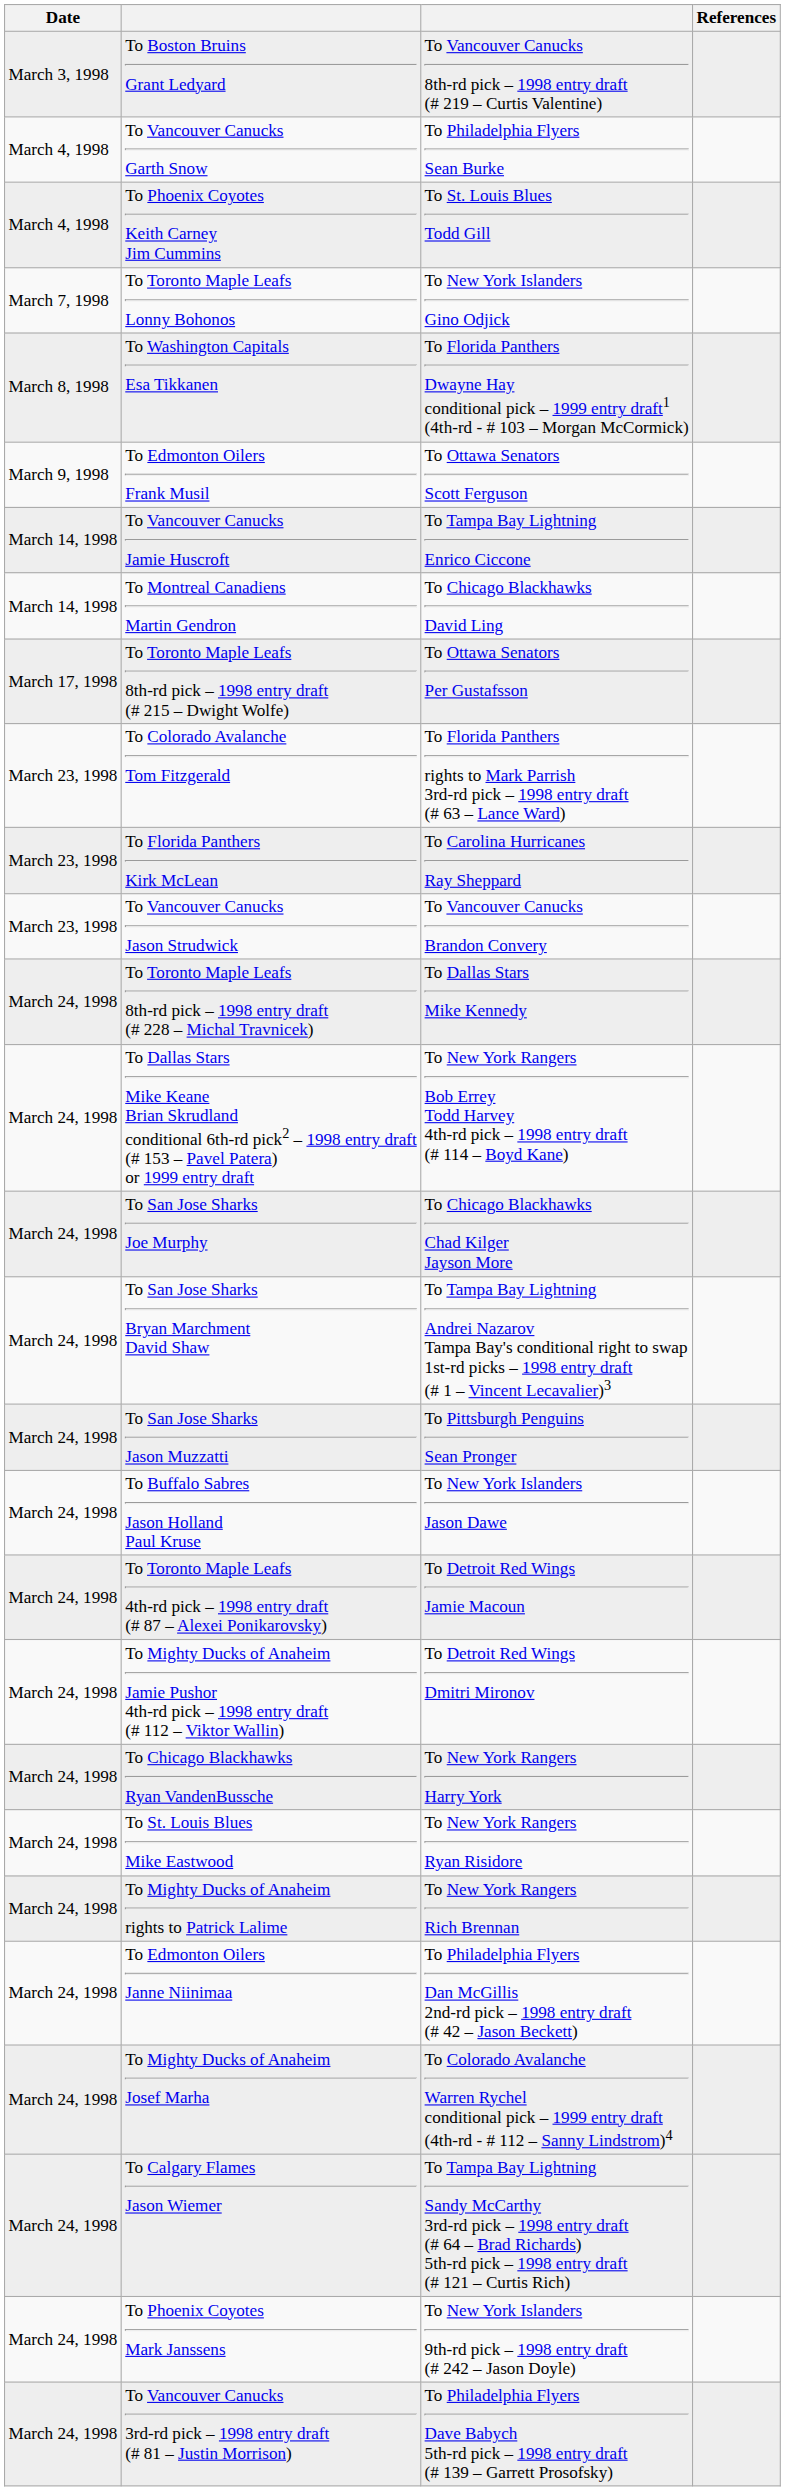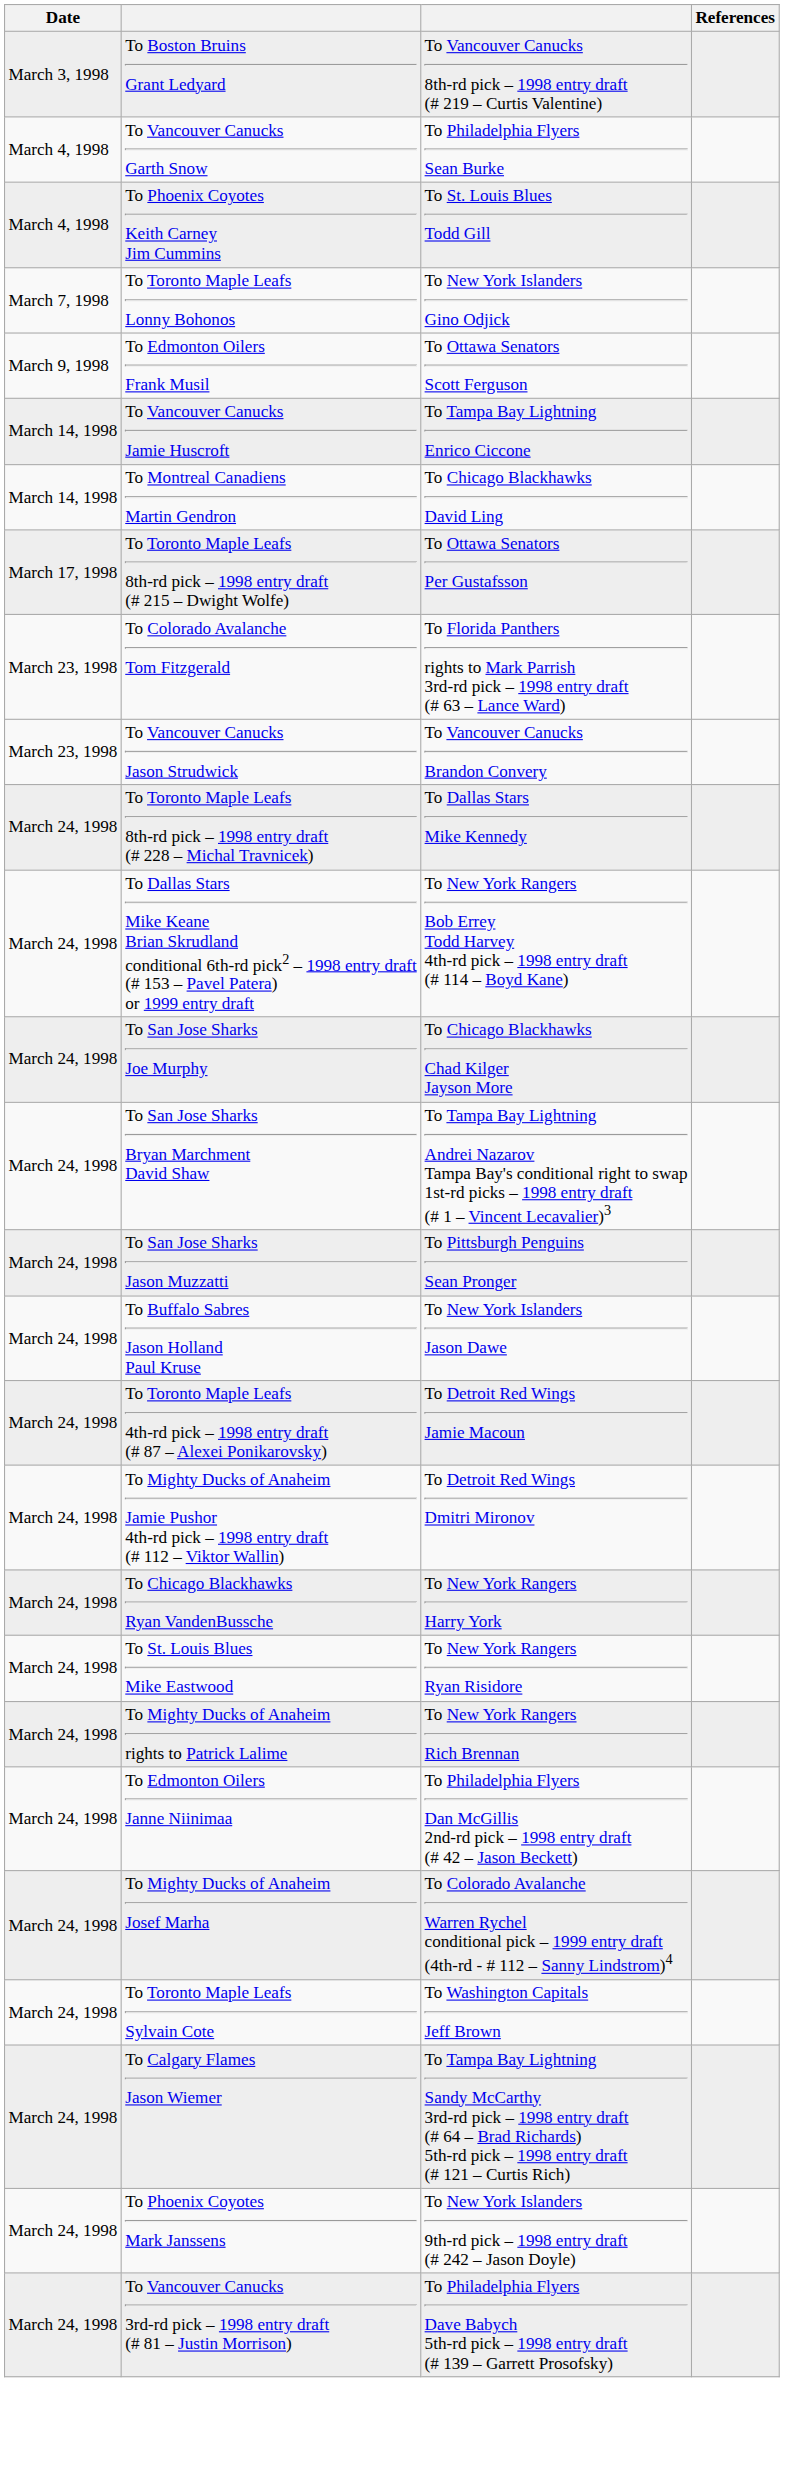 <table class="wikitable">
 <tr>
 <th>Date</th>
 <th></th>
 <th></th>
 <th>References</th>
 </tr>
 <tr bgcolor="#eeeeee">
 <td>March 3, 1998</td>
 <td valign="top">To <a href='#'>Boston Bruins</a><hr><a href='#'>Grant Ledyard</a></td>
 <td valign="top">To <a href='#'>Vancouver Canucks</a><hr>8th-rd pick – <a href='#'>1998 entry draft</a><br>(# 219 – Curtis Valentine)</td>
 <td></td>
 </tr>
 <tr>
 <td>March 4, 1998</td>
 <td valign="top">To <a href='#'>Vancouver Canucks</a><hr><a href='#'>Garth Snow</a></td>
 <td valign="top">To <a href='#'>Philadelphia Flyers</a><hr><a href='#'>Sean Burke</a></td>
 <td></td>
 </tr>
 <tr bgcolor="#eeeeee">
 <td>March 4, 1998</td>
 <td valign="top">To <a href='#'>Phoenix Coyotes</a><hr><a href='#'>Keith Carney</a><br><a href='#'>Jim Cummins</a></td>
 <td valign="top">To <a href='#'>St. Louis Blues</a><hr><a href='#'>Todd Gill</a></td>
 <td></td>
 </tr>
 <tr>
 <td>March 7, 1998</td>
 <td valign="top">To <a href='#'>Toronto Maple Leafs</a><hr><a href='#'>Lonny Bohonos</a></td>
 <td valign="top">To <a href='#'>New York Islanders</a><hr><a href='#'>Gino Odjick</a></td>
 <td></td>
 </tr>
-<tr bgcolor="#eeeeee">
-<td>March 8, 1998</td>
-<td valign="top">To <a href='#'>Washington Capitals</a><hr><a href='#'>Esa Tikkanen</a></td>
-<td valign="top">To <a href='#'>Florida Panthers</a><hr><a href='#'>Dwayne Hay</a><br>conditional pick – <a href='#'>1999 entry draft</a><sup>1</sup><br>(4th-rd - # 103 – Morgan McCormick)</td>
-<td></td>
-</tr>
 <tr>
 <td>March 9, 1998</td>
 <td valign="top">To <a href='#'>Edmonton Oilers</a><hr><a href='#'>Frank Musil</a></td>
 <td valign="top">To <a href='#'>Ottawa Senators</a><hr><a href='#'>Scott Ferguson</a></td>
 <td></td>
 </tr>
 <tr bgcolor="#eeeeee">
 <td>March 14, 1998</td>
 <td valign="top">To <a href='#'>Vancouver Canucks</a><hr><a href='#'>Jamie Huscroft</a></td>
 <td valign="top">To <a href='#'>Tampa Bay Lightning</a><hr><a href='#'>Enrico Ciccone</a></td>
 <td></td>
 </tr>
 <tr>
 <td>March 14, 1998</td>
 <td valign="top">To <a href='#'>Montreal Canadiens</a><hr><a href='#'>Martin Gendron</a></td>
 <td valign="top">To <a href='#'>Chicago Blackhawks</a><hr><a href='#'>David Ling</a></td>
 <td></td>
 </tr>
 <tr bgcolor="#eeeeee">
 <td>March 17, 1998</td>
 <td valign="top">To <a href='#'>Toronto Maple Leafs</a><hr>8th-rd pick – <a href='#'>1998 entry draft</a><br>(# 215 – Dwight Wolfe)</td>
 <td valign="top">To <a href='#'>Ottawa Senators</a><hr><a href='#'>Per Gustafsson</a></td>
 <td></td>
 </tr>
 <tr>
 <td>March 23, 1998</td>
 <td valign="top">To <a href='#'>Colorado Avalanche</a><hr><a href='#'>Tom Fitzgerald</a></td>
 <td valign="top">To <a href='#'>Florida Panthers</a><hr>rights to <a href='#'>Mark Parrish</a><br>3rd-rd pick – <a href='#'>1998 entry draft</a><br>(# 63 – <a href='#'>Lance Ward</a>)</td>
-<td></td>
-</tr>
-<tr bgcolor="#eeeeee">
-<td>March 23, 1998</td>
-<td valign="top">To <a href='#'>Florida Panthers</a><hr><a href='#'>Kirk McLean</a></td>
-<td valign="top">To <a href='#'>Carolina Hurricanes</a><hr><a href='#'>Ray Sheppard</a></td>
 <td></td>
 </tr>
 <tr>
 <td>March 23, 1998</td>
 <td valign="top">To <a href='#'>Vancouver Canucks</a><hr><a href='#'>Jason Strudwick</a></td>
 <td valign="top">To <a href='#'>Vancouver Canucks</a><hr><a href='#'>Brandon Convery</a></td>
 <td></td>
 </tr>
 <tr bgcolor="#eeeeee">
 <td>March 24, 1998</td>
 <td valign="top">To <a href='#'>Toronto Maple Leafs</a><hr>8th-rd pick – <a href='#'>1998 entry draft</a><br>(# 228 – <a href='#'>Michal Travnicek</a>)</td>
 <td valign="top">To <a href='#'>Dallas Stars</a><hr><a href='#'>Mike Kennedy</a></td>
 <td></td>
 </tr>
 <tr>
 <td>March 24, 1998</td>
 <td valign="top">To <a href='#'>Dallas Stars</a><hr><a href='#'>Mike Keane</a><br><a href='#'>Brian Skrudland</a><br>conditional 6th-rd pick<sup>2</sup> – <a href='#'>1998 entry draft</a><br>(# 153 – <a href='#'>Pavel Patera</a>)<br>or <a href='#'>1999 entry draft</a></td>
 <td valign="top">To <a href='#'>New York Rangers</a><hr><a href='#'>Bob Errey</a><br><a href='#'>Todd Harvey</a><br>4th-rd pick – <a href='#'>1998 entry draft</a><br>(# 114 – <a href='#'>Boyd Kane</a>)</td>
 <td></td>
 </tr>
 <tr bgcolor="#eeeeee">
 <td>March 24, 1998</td>
 <td valign="top">To <a href='#'>San Jose Sharks</a><hr><a href='#'>Joe Murphy</a></td>
 <td valign="top">To <a href='#'>Chicago Blackhawks</a><hr><a href='#'>Chad Kilger</a><br><a href='#'>Jayson More</a></td>
 <td></td>
 </tr>
 <tr>
 <td>March 24, 1998</td>
 <td valign="top">To <a href='#'>San Jose Sharks</a><hr><a href='#'>Bryan Marchment</a><br><a href='#'>David Shaw</a></td>
 <td valign="top">To <a href='#'>Tampa Bay Lightning</a><hr><a href='#'>Andrei Nazarov</a><br>Tampa Bay's conditional right to swap<br>1st-rd picks – <a href='#'>1998 entry draft</a><br>(# 1 – <a href='#'>Vincent Lecavalier</a>)<sup>3</sup></td>
 <td></td>
 </tr>
 <tr bgcolor="#eeeeee">
 <td>March 24, 1998</td>
 <td valign="top">To <a href='#'>San Jose Sharks</a><hr><a href='#'>Jason Muzzatti</a></td>
 <td valign="top">To <a href='#'>Pittsburgh Penguins</a><hr><a href='#'>Sean Pronger</a></td>
 <td></td>
 </tr>
 <tr>
 <td>March 24, 1998</td>
 <td valign="top">To <a href='#'>Buffalo Sabres</a><hr><a href='#'>Jason Holland</a><br><a href='#'>Paul Kruse</a></td>
 <td valign="top">To <a href='#'>New York Islanders</a><hr><a href='#'>Jason Dawe</a></td>
 <td></td>
 </tr>
 <tr bgcolor="#eeeeee">
 <td>March 24, 1998</td>
 <td valign="top">To <a href='#'>Toronto Maple Leafs</a><hr>4th-rd pick – <a href='#'>1998 entry draft</a><br>(# 87 – <a href='#'>Alexei Ponikarovsky</a>)</td>
 <td valign="top">To <a href='#'>Detroit Red Wings</a><hr><a href='#'>Jamie Macoun</a></td>
 <td></td>
 </tr>
 <tr>
 <td>March 24, 1998</td>
 <td valign="top">To <a href='#'>Mighty Ducks of Anaheim</a><hr><a href='#'>Jamie Pushor</a><br>4th-rd pick – <a href='#'>1998 entry draft</a><br>(# 112 – <a href='#'>Viktor Wallin</a>)</td>
 <td valign="top">To <a href='#'>Detroit Red Wings</a><hr><a href='#'>Dmitri Mironov</a></td>
 <td></td>
 </tr>
 <tr bgcolor="#eeeeee">
 <td>March 24, 1998</td>
 <td valign="top">To <a href='#'>Chicago Blackhawks</a><hr><a href='#'>Ryan VandenBussche</a></td>
 <td valign="top">To <a href='#'>New York Rangers</a><hr><a href='#'>Harry York</a></td>
 <td></td>
 </tr>
 <tr>
 <td>March 24, 1998</td>
 <td valign="top">To <a href='#'>St. Louis Blues</a><hr><a href='#'>Mike Eastwood</a></td>
 <td valign="top">To <a href='#'>New York Rangers</a><hr><a href='#'>Ryan Risidore</a></td>
 <td></td>
 </tr>
 <tr bgcolor="#eeeeee">
 <td>March 24, 1998</td>
 <td valign="top">To <a href='#'>Mighty Ducks of Anaheim</a><hr>rights to <a href='#'>Patrick Lalime</a></td>
 <td valign="top">To <a href='#'>New York Rangers</a><hr><a href='#'>Rich Brennan</a></td>
 <td></td>
 </tr>
 <tr>
 <td>March 24, 1998</td>
 <td valign="top">To <a href='#'>Edmonton Oilers</a><hr><a href='#'>Janne Niinimaa</a></td>
 <td valign="top">To <a href='#'>Philadelphia Flyers</a><hr><a href='#'>Dan McGillis</a><br>2nd-rd pick – <a href='#'>1998 entry draft</a><br>(# 42 – <a href='#'>Jason Beckett</a>)</td>
 <td></td>
 </tr>
 <tr bgcolor="#eeeeee">
 <td>March 24, 1998</td>
 <td valign="top">To <a href='#'>Mighty Ducks of Anaheim</a><hr><a href='#'>Josef Marha</a></td>
 <td valign="top">To <a href='#'>Colorado Avalanche</a><hr><a href='#'>Warren Rychel</a><br>conditional pick – <a href='#'>1999 entry draft</a><br>(4th-rd - # 112 – <a href='#'>Sanny Lindstrom</a>)<sup>4</sup></td>
 <td></td>
 </tr>
+<tr>
+<td>March 24, 1998</td>
+<td valign="top">To <a href='#'>Toronto Maple Leafs</a><hr><a href='#'>Sylvain Cote</a></td>
+<td valign="top">To <a href='#'>Washington Capitals</a><hr><a href='#'>Jeff Brown</a></td>
+<td></td>
+</tr>
 <tr bgcolor="#eeeeee">
 <td>March 24, 1998</td>
 <td valign="top">To <a href='#'>Calgary Flames</a><hr><a href='#'>Jason Wiemer</a></td>
 <td valign="top">To <a href='#'>Tampa Bay Lightning</a><hr><a href='#'>Sandy McCarthy</a><br>3rd-rd pick – <a href='#'>1998 entry draft</a><br>(# 64 – <a href='#'>Brad Richards</a>)<br>5th-rd pick – <a href='#'>1998 entry draft</a><br>(# 121 – Curtis Rich)</td>
 <td></td>
 </tr>
 <tr>
 <td>March 24, 1998</td>
 <td valign="top">To <a href='#'>Phoenix Coyotes</a><hr><a href='#'>Mark Janssens</a></td>
 <td valign="top">To <a href='#'>New York Islanders</a><hr>9th-rd pick – <a href='#'>1998 entry draft</a><br>(# 242 – Jason Doyle)</td>
 <td></td>
 </tr>
 <tr bgcolor="#eeeeee">
 <td>March 24, 1998</td>
 <td valign="top">To <a href='#'>Vancouver Canucks</a><hr>3rd-rd pick – <a href='#'>1998 entry draft</a><br>(# 81 – <a href='#'>Justin Morrison</a>)</td>
 <td valign="top">To <a href='#'>Philadelphia Flyers</a><hr><a href='#'>Dave Babych</a><br>5th-rd pick – <a href='#'>1998 entry draft</a><br>(# 139 – Garrett Prosofsky)</td>
 <td></td>
 </tr>
 </table>
